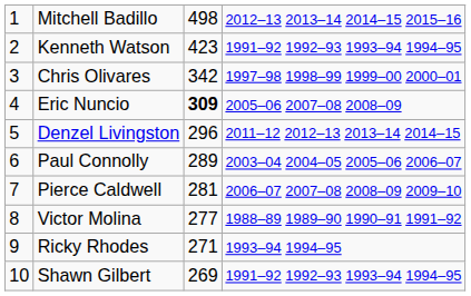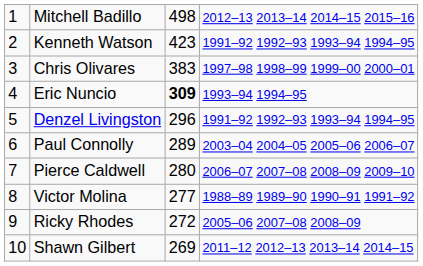 <table class="wikitable">
 <tr>
 </tr>
 <tr>
 <td>1</td>
 <td>Mitchell Badillo</td>
 <td>498</td>
 <td style="font-size:80%;"><a href='#'>2012–13</a> <a href='#'>2013–14</a> <a href='#'>2014–15</a> <a href='#'>2015–16</a></td>
 </tr>
 <tr>
 <td>2</td>
 <td>Kenneth Watson</td>
 <td>423</td>
 <td style="font-size:80%;"><a href='#'>1991–92</a> <a href='#'>1992–93</a> <a href='#'>1993–94</a> <a href='#'>1994–95</a></td>
 </tr>
 <tr>
 <td>3</td>
 <td>Chris Olivares</td>
-<td>342</td>
+<td>383</td>
 <td style="font-size:80%;"><a href='#'>1997–98</a> <a href='#'>1998–99</a> <a href='#'>1999–00</a> <a href='#'>2000–01</a></td>
 </tr>
 <tr>
 <td>4</td>
 <td>Eric Nuncio</td>
 <td><strong>309</strong></td>
-<td style="font-size:80%;"><a href='#'>2005–06</a> <a href='#'>2007–08</a> <a href='#'>2008–09</a></td>
+<td style="font-size:80%;"><a href='#'>1993–94</a> <a href='#'>1994–95</a></td>
 </tr>
 <tr>
 <td>5</td>
 <td><a href='#'>Denzel Livingston</a></td>
 <td>296</td>
-<td style="font-size:80%;"><a href='#'>2011–12</a> <a href='#'>2012–13</a> <a href='#'>2013–14</a> <a href='#'>2014–15</a></td>
+<td style="font-size:80%;"><a href='#'>1991–92</a> <a href='#'>1992–93</a> <a href='#'>1993–94</a> <a href='#'>1994–95</a></td>
 </tr>
 <tr>
 <td>6</td>
 <td>Paul Connolly</td>
 <td>289</td>
 <td style="font-size:80%;"><a href='#'>2003–04</a> <a href='#'>2004–05</a> <a href='#'>2005–06</a> <a href='#'>2006–07</a></td>
 </tr>
 <tr>
 <td>7</td>
 <td>Pierce Caldwell</td>
-<td>281</td>
+<td>280</td>
 <td style="font-size:80%;"><a href='#'>2006–07</a> <a href='#'>2007–08</a> <a href='#'>2008–09</a> <a href='#'>2009–10</a></td>
 </tr>
 <tr>
 <td>8</td>
 <td>Victor Molina</td>
 <td>277</td>
 <td style="font-size:80%;"><a href='#'>1988–89</a> <a href='#'>1989–90</a> <a href='#'>1990–91</a> <a href='#'>1991–92</a></td>
 </tr>
 <tr>
 <td>9</td>
 <td>Ricky Rhodes</td>
-<td>271</td>
-<td style="font-size:80%;"><a href='#'>1993–94</a> <a href='#'>1994–95</a></td>
+<td>272</td>
+<td style="font-size:80%;"><a href='#'>2005–06</a> <a href='#'>2007–08</a> <a href='#'>2008–09</a></td>
 </tr>
 <tr>
 <td>10</td>
 <td>Shawn Gilbert</td>
 <td>269</td>
-<td style="font-size:80%;"><a href='#'>1991–92</a> <a href='#'>1992–93</a> <a href='#'>1993–94</a> <a href='#'>1994–95</a></td>
+<td style="font-size:80%;"><a href='#'>2011–12</a> <a href='#'>2012–13</a> <a href='#'>2013–14</a> <a href='#'>2014–15</a></td>
 </tr>
 </table>
